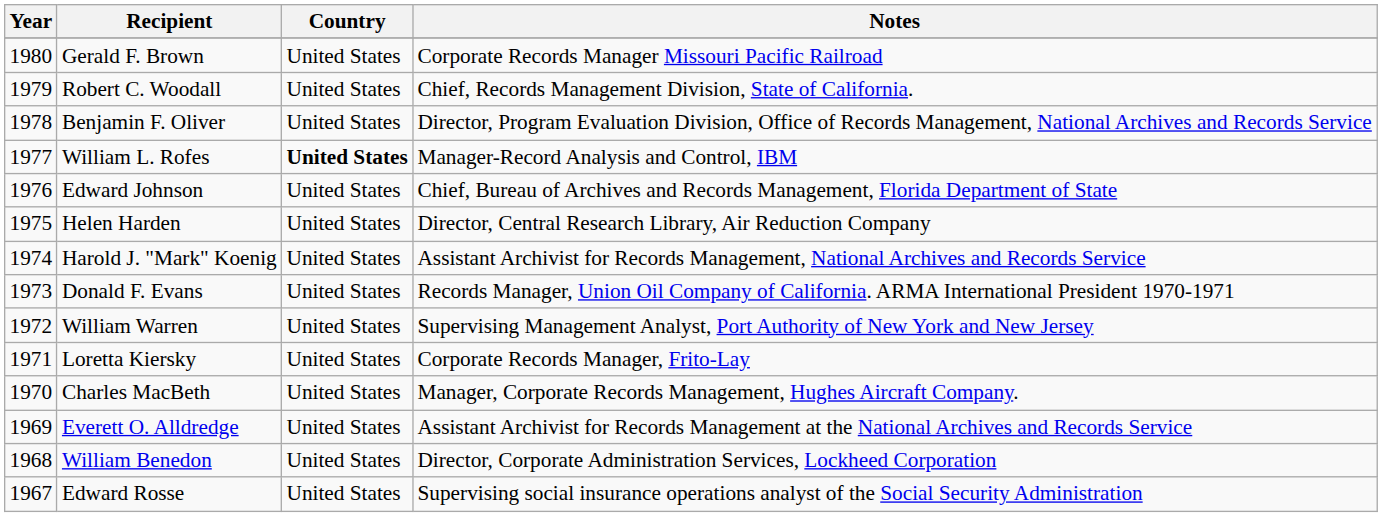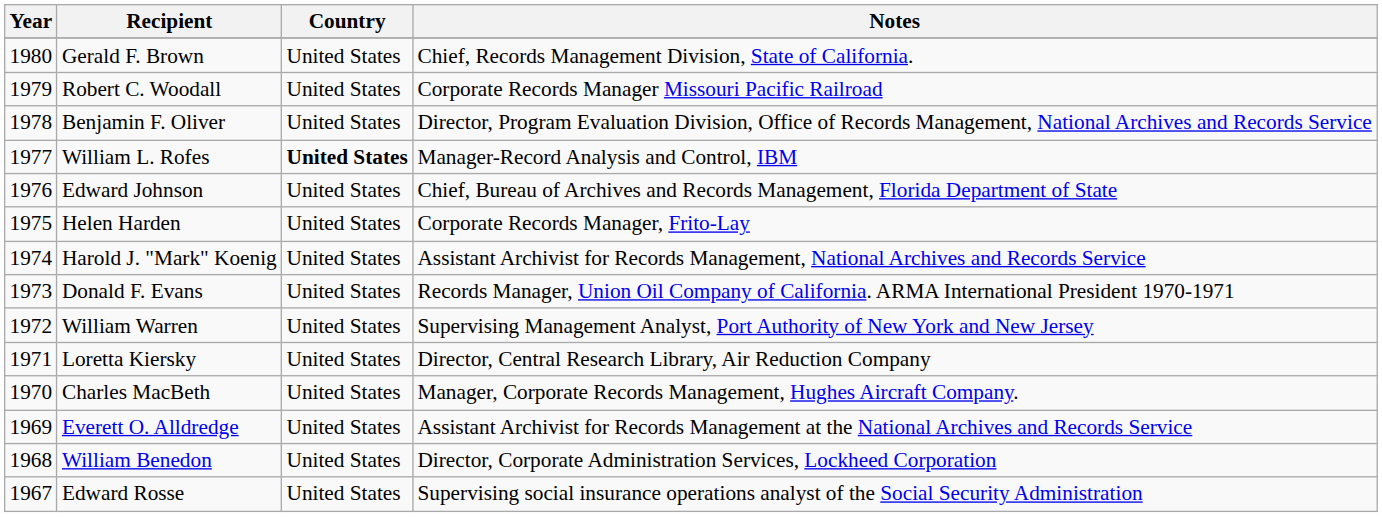 <table class="wikitable sortable">
 <tr>
 <th>Year</th>
 <th>Recipient</th>
 <th>Country</th>
 <th>Notes</th>
 </tr>
 <tr>
 </tr>
 <tr>
 <td>1980</td>
 <td>Gerald F. Brown</td>
 <td>United States</td>
-<td>Corporate Records Manager <a href='#'>Missouri Pacific Railroad</a></td>
+<td>Chief, Records Management Division, <a href='#'>State of California</a>.</td>
 </tr>
 <tr>
 <td>1979</td>
 <td>Robert C. Woodall</td>
 <td>United States</td>
-<td>Chief, Records Management Division, <a href='#'>State of California</a>.</td>
+<td>Corporate Records Manager <a href='#'>Missouri Pacific Railroad</a></td>
 </tr>
 <tr>
 <td>1978</td>
 <td>Benjamin F. Oliver</td>
 <td>United States</td>
 <td>Director, Program Evaluation Division, Office of Records Management, <a href='#'>National Archives and Records Service</a></td>
 </tr>
 <tr>
 <td>1977</td>
 <td>William L. Rofes</td>
 <td><strong>United States</strong></td>
 <td>Manager-Record Analysis and Control, <a href='#'>IBM</a></td>
 </tr>
 <tr>
 <td>1976</td>
 <td>Edward Johnson</td>
 <td>United States</td>
 <td>Chief, Bureau of Archives and Records Management, <a href='#'>Florida Department of State</a></td>
 </tr>
 <tr>
 <td>1975</td>
 <td>Helen Harden</td>
 <td>United States</td>
-<td>Director, Central Research Library, Air Reduction Company</td>
+<td>Corporate Records Manager, <a href='#'>Frito-Lay</a></td>
 </tr>
 <tr>
 <td>1974</td>
 <td>Harold J. "Mark" Koenig</td>
 <td>United States</td>
 <td>Assistant Archivist for Records Management, <a href='#'>National Archives and Records Service</a></td>
 </tr>
 <tr>
 <td>1973</td>
 <td>Donald F. Evans</td>
 <td>United States</td>
 <td>Records Manager, <a href='#'>Union Oil Company of California</a>. ARMA International President 1970-1971</td>
 </tr>
 <tr>
 <td>1972</td>
 <td>William Warren</td>
 <td>United States</td>
 <td>Supervising Management Analyst, <a href='#'>Port Authority of New York and New Jersey</a></td>
 </tr>
 <tr>
 <td>1971</td>
 <td>Loretta Kiersky</td>
 <td>United States</td>
-<td>Corporate Records Manager, <a href='#'>Frito-Lay</a></td>
+<td>Director, Central Research Library, Air Reduction Company</td>
 </tr>
 <tr>
 <td>1970</td>
 <td>Charles MacBeth</td>
 <td>United States</td>
 <td>Manager, Corporate Records Management, <a href='#'>Hughes Aircraft Company</a>.</td>
 </tr>
 <tr>
 <td>1969</td>
 <td><a href='#'>Everett O. Alldredge</a></td>
 <td>United States</td>
 <td>Assistant Archivist for Records Management at the <a href='#'>National Archives and Records Service</a></td>
 </tr>
 <tr>
 <td>1968</td>
 <td><a href='#'>William Benedon</a></td>
 <td>United States</td>
 <td>Director, Corporate Administration Services, <a href='#'>Lockheed Corporation</a></td>
 </tr>
 <tr>
 <td>1967</td>
 <td>Edward Rosse</td>
 <td>United States</td>
 <td>Supervising social insurance operations analyst of the <a href='#'>Social Security Administration</a></td>
 </tr>
 </table>
